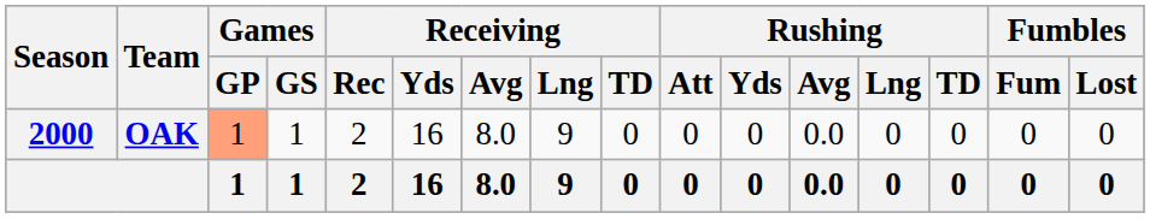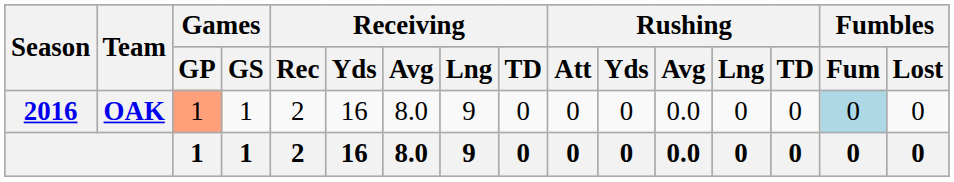 <table class=wikitable style="text-align:center;">
 <tr>
 <th rowspan="2">Season</th>
 <th rowspan="2">Team</th>
 <th colspan="2">Games</th>
 <th colspan="5">Receiving</th>
 <th colspan="5">Rushing</th>
 <th colspan="2">Fumbles</th>
 </tr>
 <tr>
 <th>GP</th>
 <th>GS</th>
 <th>Rec</th>
 <th>Yds</th>
 <th>Avg</th>
 <th>Lng</th>
 <th>TD</th>
 <th>Att</th>
 <th>Yds</th>
 <th>Avg</th>
 <th>Lng</th>
 <th>TD</th>
 <th>Fum</th>
 <th>Lost</th>
 </tr>
 <tr>
-<th><a href='#'>2000</a></th>
+<th><a href='#'>2016</a></th>
 <th><a href='#'>OAK</a></th>
 <td style="background: lightsalmon;">1</td>
 <td>1</td>
 <td>2</td>
 <td>16</td>
 <td>8.0</td>
 <td>9</td>
 <td>0</td>
 <td>0</td>
 <td>0</td>
 <td>0.0</td>
 <td>0</td>
 <td>0</td>
-<td>0</td>
+<td style="background: lightblue;">0</td>
 <td>0</td>
 </tr>
 <tr>
 <th colspan=2></th>
 <th>1</th>
 <th>1</th>
 <th>2</th>
 <th>16</th>
 <th>8.0</th>
 <th>9</th>
 <th>0</th>
 <th>0</th>
 <th>0</th>
 <th>0.0</th>
 <th>0</th>
 <th>0</th>
 <th>0</th>
 <th>0</th>
 </tr>
 </table>
